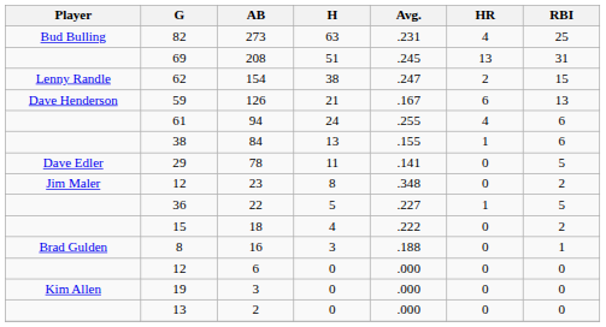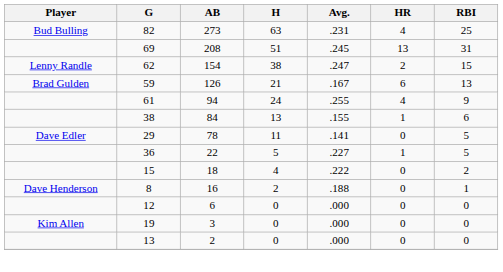 <table class="wikitable sortable">
 <tr>
 <th bgcolor="#DDDDFF" width="16%">Player</th>
 <th bgcolor="#DDDDFF" width="9%">G</th>
 <th bgcolor="#DDDDFF" width="9%">AB</th>
 <th bgcolor="#DDDDFF" width="9%">H</th>
 <th bgcolor="#DDDDFF" width="9%">Avg.</th>
 <th bgcolor="#DDDDFF" width="9%">HR</th>
 <th bgcolor="#DDDDFF" width="9%">RBI</th>
 </tr>
 <tr align="center">
 <td><a href='#'>Bud Bulling</a></td>
 <td>82</td>
 <td>273</td>
 <td>63</td>
 <td>.231</td>
 <td>4</td>
 <td>25</td>
 </tr>
 <tr align=center>
 <td></td>
 <td>69</td>
 <td>208</td>
 <td>51</td>
 <td>.245</td>
 <td>13</td>
 <td>31</td>
 </tr>
 <tr align="center">
 <td><a href='#'>Lenny Randle</a></td>
 <td>62</td>
 <td>154</td>
 <td>38</td>
 <td>.247</td>
 <td>2</td>
 <td>15</td>
 </tr>
 <tr align=center>
-<td><a href='#'>Dave Henderson</a></td>
+<td><a href='#'>Brad Gulden</a></td>
 <td>59</td>
 <td>126</td>
 <td>21</td>
 <td>.167</td>
 <td>6</td>
 <td>13</td>
 </tr>
 <tr align=center>
 <td></td>
 <td>61</td>
 <td>94</td>
 <td>24</td>
 <td>.255</td>
 <td>4</td>
-<td>6</td>
+<td>9</td>
 </tr>
 <tr align="center">
 <td></td>
 <td>38</td>
 <td>84</td>
 <td>13</td>
 <td>.155</td>
 <td>1</td>
 <td>6</td>
 </tr>
 <tr align="center">
 <td><a href='#'>Dave Edler</a></td>
 <td>29</td>
 <td>78</td>
 <td>11</td>
 <td>.141</td>
 <td>0</td>
 <td>5</td>
 </tr>
 <tr align=center>
-<td><a href='#'>Jim Maler</a></td>
-<td>12</td>
-<td>23</td>
-<td>8</td>
-<td>.348</td>
-<td>0</td>
-<td>2</td>
-</tr>
-<tr align=center>
 <td></td>
 <td>36</td>
 <td>22</td>
 <td>5</td>
 <td>.227</td>
 <td>1</td>
 <td>5</td>
 </tr>
 <tr align="center">
 <td></td>
 <td>15</td>
 <td>18</td>
 <td>4</td>
 <td>.222</td>
 <td>0</td>
 <td>2</td>
 </tr>
 <tr align="center">
-<td><a href='#'>Brad Gulden</a></td>
+<td><a href='#'>Dave Henderson</a></td>
 <td>8</td>
 <td>16</td>
-<td>3</td>
+<td>2</td>
 <td>.188</td>
 <td>0</td>
 <td>1</td>
 </tr>
 <tr align=center>
 <td></td>
 <td>12</td>
 <td>6</td>
 <td>0</td>
 <td>.000</td>
 <td>0</td>
 <td>0</td>
 </tr>
 <tr align="center">
 <td><a href='#'>Kim Allen</a></td>
 <td>19</td>
 <td>3</td>
 <td>0</td>
 <td>.000</td>
 <td>0</td>
 <td>0</td>
 </tr>
 <tr align=center>
 <td></td>
 <td>13</td>
 <td>2</td>
 <td>0</td>
 <td>.000</td>
 <td>0</td>
 <td>0</td>
 </tr>
 <tr align="center">
 </tr>
 </table>
